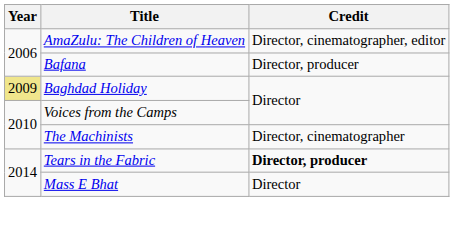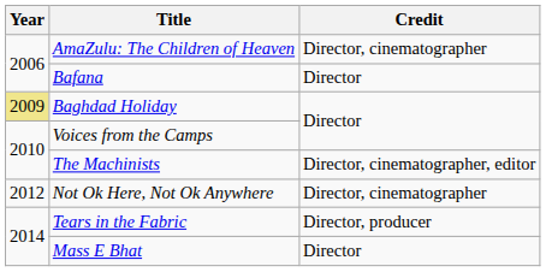 <table class="wikitable" style="font-size: 90%;">
 <tr>
 <th>Year</th>
 <th>Title</th>
 <th>Credit</th>
 </tr>
 <tr>
 <td rowspan="2">2006</td>
 <td><em><a href='#'>AmaZulu: The Children of Heaven</a></em></td>
-<td>Director, cinematographer, editor</td>
+<td>Director, cinematographer</td>
 </tr>
 <tr>
 <td><em><a href='#'>Bafana</a></em></td>
-<td>Director, producer</td>
+<td>Director</td>
 </tr>
 <tr>
 <td rowspan="1" style="background: khaki;">2009</td>
 <td><em><a href='#'>Baghdad Holiday</a></em></td>
 <td rowspan="2">Director</td>
 </tr>
 <tr>
 <td rowspan="2">2010</td>
 <td><em>Voices from the Camps</em></td>
 </tr>
 <tr>
 <td><em><a href='#'>The Machinists</a></em> </td>
+<td>Director, cinematographer, editor</td>
+</tr>
+<tr>
+<td rowspan="1">2012</td>
+<td><em>Not Ok Here, Not Ok Anywhere</em></td>
 <td>Director, cinematographer</td>
 </tr>
 <tr>
 <td rowspan="2">2014</td>
 <td><em><a href='#'>Tears in the Fabric</a></em> </td>
-<td><strong>Director, producer</strong></td>
+<td>Director, producer</td>
 </tr>
 <tr>
 <td><em><a href='#'>Mass E Bhat</a></em> </td>
 <td>Director</td>
 </tr>
 </table>
